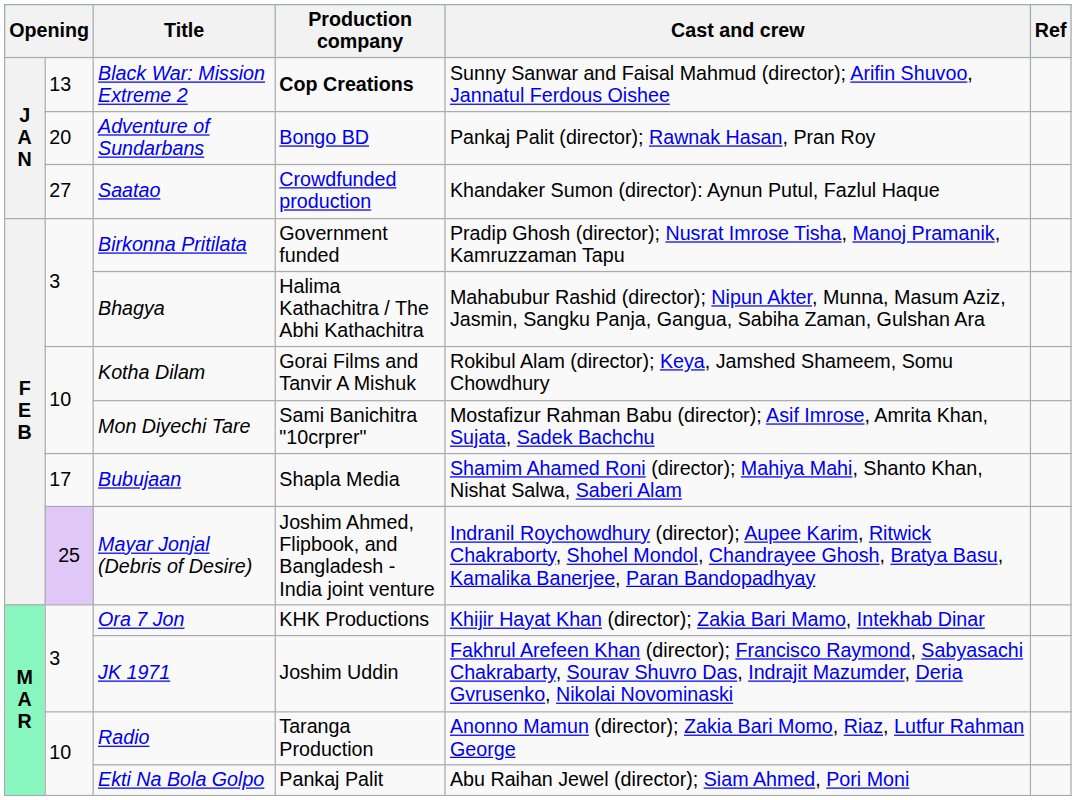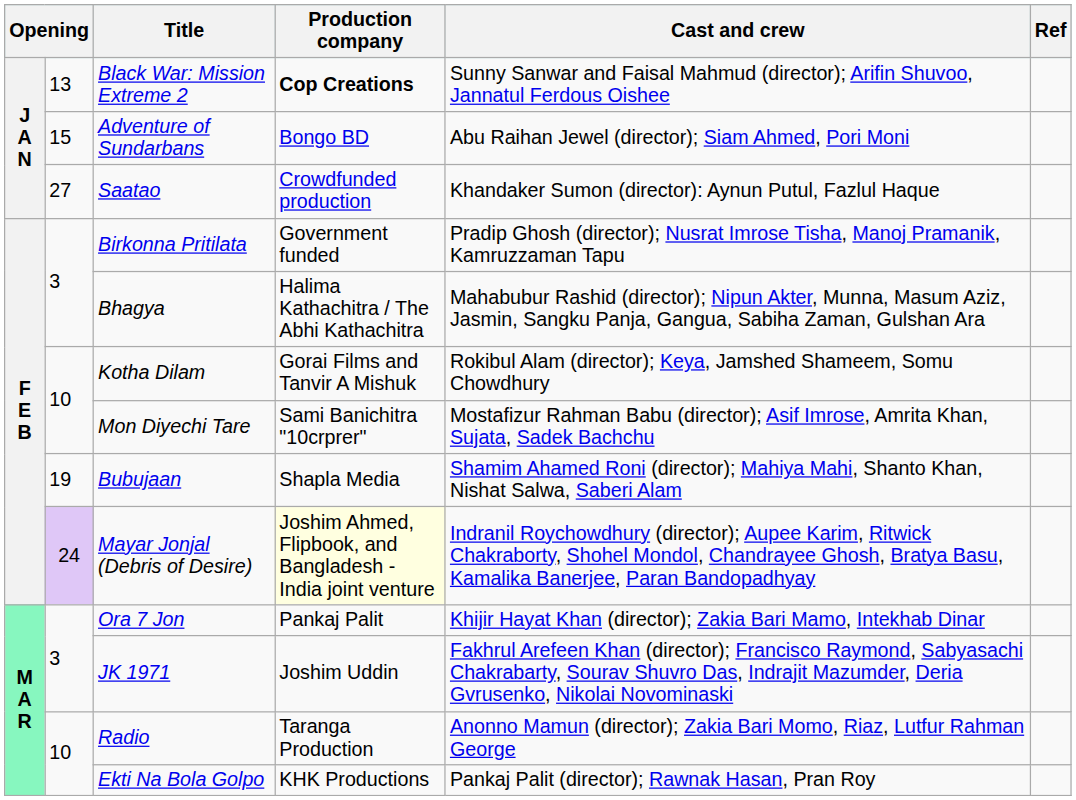 <table class="wikitable sortable">
 <tr style="background:#b0e0e6; text-align:center"y>
 <th colspan="2">Opening</th>
 <th style="width:17%">Title</th>
 <th style="width:16%">Production company</th>
 <th>Cast and crew</th>
 <th>Ref</th>
 </tr>
 <tr>
 <th rowspan="3">J<br>A<br>N</th>
 <td>13</td>
 <td><em><a href='#'>Black War: Mission Extreme 2</a></em></td>
 <td><strong>Cop Creations</strong></td>
 <td>Sunny Sanwar and Faisal Mahmud (director); <a href='#'>Arifin Shuvoo</a>, <a href='#'>Jannatul Ferdous Oishee</a></td>
 <td></td>
 </tr>
 <tr>
-<td>20</td>
+<td>15</td>
 <td><em><a href='#'>Adventure of Sundarbans</a></em></td>
 <td><a href='#'>Bongo BD</a></td>
-<td>Pankaj Palit (director); <a href='#'>Rawnak Hasan</a>, Pran Roy</td>
+<td>Abu Raihan Jewel (director); <a href='#'>Siam Ahmed</a>, <a href='#'>Pori Moni</a></td>
 <td></td>
 </tr>
 <tr>
 <td>27</td>
 <td><em><a href='#'>Saatao</a></em></td>
 <td><a href='#'>Crowdfunded production</a></td>
 <td>Khandaker Sumon (director): Aynun Putul, Fazlul Haque</td>
 <td></td>
 </tr>
 <tr>
 <th rowspan="6">F<br>E<br>B</th>
 <td rowspan="2">3</td>
 <td><em><a href='#'>Birkonna Pritilata</a></em></td>
 <td>Government funded</td>
 <td>Pradip Ghosh (director); <a href='#'>Nusrat Imrose Tisha</a>, <a href='#'>Manoj Pramanik</a>, Kamruzzaman Tapu</td>
 <td></td>
 </tr>
 <tr>
 <td><em>Bhagya</em></td>
 <td>Halima Kathachitra / The Abhi Kathachitra</td>
 <td>Mahabubur Rashid (director); <a href='#'>Nipun Akter</a>, Munna, Masum Aziz, Jasmin, Sangku Panja, Gangua, Sabiha Zaman, Gulshan Ara</td>
 <td></td>
 </tr>
 <tr>
 <td rowspan="2">10</td>
 <td><em>Kotha Dilam</em></td>
 <td>Gorai Films and Tanvir A Mishuk</td>
 <td>Rokibul Alam (director); <a href='#'>Keya</a>, Jamshed Shameem, Somu Chowdhury</td>
 <td></td>
 </tr>
 <tr>
 <td><em>Mon Diyechi Tare</em></td>
 <td>Sami Banichitra "10crprer"</td>
 <td>Mostafizur Rahman Babu (director); <a href='#'>Asif Imrose</a>, Amrita Khan, <a href='#'>Sujata</a>, <a href='#'>Sadek Bachchu</a></td>
 <td></td>
 </tr>
 <tr>
-<td>17</td>
+<td>19</td>
 <td><em><a href='#'>Bubujaan</a></em></td>
 <td>Shapla Media</td>
 <td><a href='#'>Shamim Ahamed Roni</a> (director); <a href='#'>Mahiya Mahi</a>, Shanto Khan, Nishat Salwa, <a href='#'>Saberi Alam</a></td>
 <td></td>
 </tr>
 <tr>
-<td style="text-align:center; background:#dfc7f7;">25</td>
+<td style="text-align:center; background:#dfc7f7;">24</td>
 <td><em><a href='#'>Mayar Jonjal</a> (Debris of Desire)</em></td>
-<td>Joshim Ahmed, Flipbook, and Bangladesh - India joint venture</td>
+<td style="background: lightyellow;">Joshim Ahmed, Flipbook, and Bangladesh - India joint venture</td>
 <td><a href='#'>Indranil Roychowdhury</a> (director); <a href='#'>Aupee Karim</a>, <a href='#'>Ritwick Chakraborty</a>, <a href='#'>Shohel Mondol</a>, <a href='#'>Chandrayee Ghosh</a>, <a href='#'>Bratya Basu</a>, <a href='#'>Kamalika Banerjee</a>, <a href='#'>Paran Bandopadhyay</a></td>
 <td></td>
 </tr>
 <tr>
 <th rowspan="4" style="text-align:center; background:#87f7bf;">M<br>A<br>R</th>
 <td rowspan="2">3</td>
 <td><em><a href='#'>Ora 7 Jon</a></em></td>
-<td>KHK Productions</td>
+<td>Pankaj Palit</td>
 <td><a href='#'>Khijir Hayat Khan</a> (director); <a href='#'>Zakia Bari Mamo</a>, <a href='#'>Intekhab Dinar</a></td>
 <td></td>
 </tr>
 <tr>
 <td><em><a href='#'>JK 1971</a></em></td>
 <td>Joshim Uddin</td>
 <td><a href='#'>Fakhrul Arefeen Khan</a> (director); <a href='#'>Francisco Raymond</a>, <a href='#'>Sabyasachi Chakrabarty</a>, <a href='#'>Sourav Shuvro Das</a>, <a href='#'>Indrajit Mazumder</a>, <a href='#'>Deria Gvrusenko</a>, <a href='#'>Nikolai Novominaski</a></td>
 <td></td>
 </tr>
 <tr>
 <td rowspan="2">10</td>
 <td><em><a href='#'>Radio</a></em></td>
 <td>Taranga Production</td>
 <td><a href='#'>Anonno Mamun</a> (director); <a href='#'>Zakia Bari Momo</a>, <a href='#'>Riaz</a>, <a href='#'>Lutfur Rahman George</a></td>
 <td></td>
 </tr>
 <tr>
 <td><em><a href='#'>Ekti Na Bola Golpo</a></em></td>
-<td>Pankaj Palit</td>
-<td>Abu Raihan Jewel (director); <a href='#'>Siam Ahmed</a>, <a href='#'>Pori Moni</a></td>
+<td>KHK Productions</td>
+<td>Pankaj Palit (director); <a href='#'>Rawnak Hasan</a>, Pran Roy</td>
 <td></td>
 </tr>
 </table>
